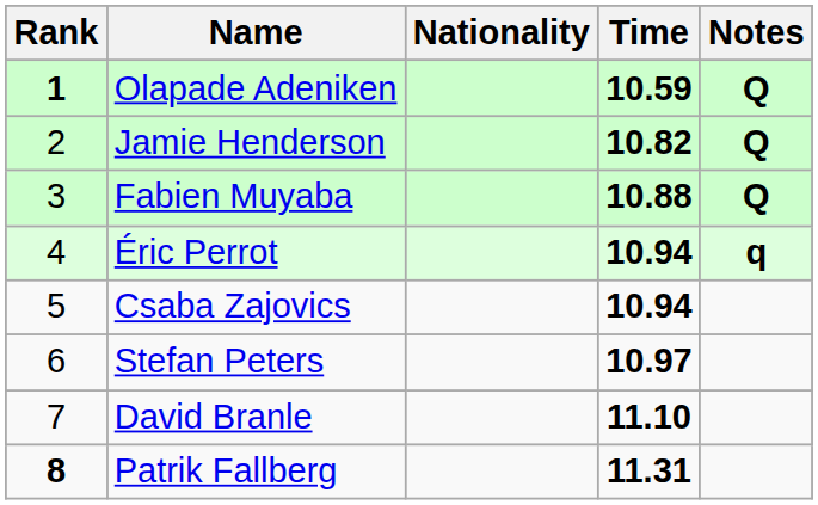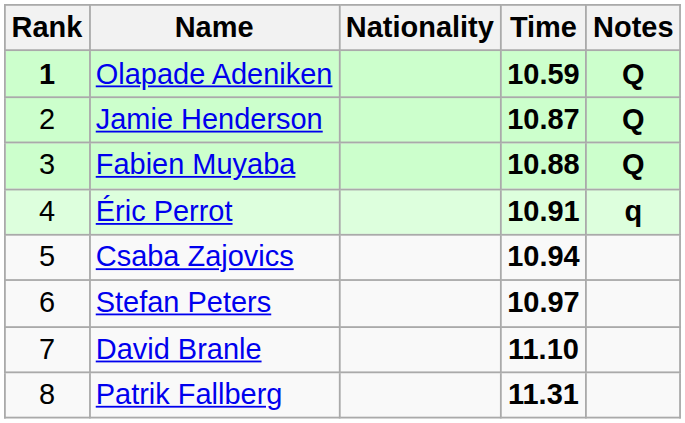 <table class="wikitable sortable" style="text-align:center">
 <tr>
 <th>Rank</th>
 <th>Name</th>
 <th>Nationality</th>
 <th>Time</th>
 <th>Notes</th>
 </tr>
 <tr bgcolor=ccffcc>
 <td><strong>1</strong></td>
 <td align=left><a href='#'>Olapade Adeniken</a></td>
 <td align=left></td>
 <td><strong>10.59</strong></td>
 <td><strong>Q</strong></td>
 </tr>
 <tr bgcolor=ccffcc>
 <td>2</td>
 <td align=left><a href='#'>Jamie Henderson</a></td>
 <td align=left></td>
-<td><strong>10.82</strong></td>
+<td><strong>10.87</strong></td>
 <td><strong>Q</strong></td>
 </tr>
 <tr bgcolor=ccffcc>
 <td>3</td>
 <td align=left><a href='#'>Fabien Muyaba</a></td>
 <td align=left></td>
 <td><strong>10.88</strong></td>
 <td><strong>Q</strong></td>
 </tr>
 <tr bgcolor=ddffdd>
 <td>4</td>
 <td align=left><a href='#'>Éric Perrot</a></td>
 <td align=left></td>
-<td><strong>10.94</strong></td>
+<td><strong>10.91</strong></td>
 <td><strong>q</strong></td>
 </tr>
 <tr>
 <td>5</td>
 <td align=left><a href='#'>Csaba Zajovics</a></td>
 <td align=left></td>
 <td><strong>10.94</strong></td>
 <td></td>
 </tr>
 <tr>
 <td>6</td>
 <td align=left><a href='#'>Stefan Peters</a></td>
 <td align=left></td>
 <td><strong>10.97</strong></td>
 <td></td>
 </tr>
 <tr>
 <td>7</td>
 <td align=left><a href='#'>David Branle</a></td>
 <td align=left></td>
 <td><strong>11.10</strong></td>
 <td></td>
 </tr>
 <tr>
-<td><strong>8</strong></td>
+<td>8</td>
 <td align=left><a href='#'>Patrik Fallberg</a></td>
 <td align=left></td>
 <td><strong>11.31</strong></td>
 <td></td>
 </tr>
 </table>
